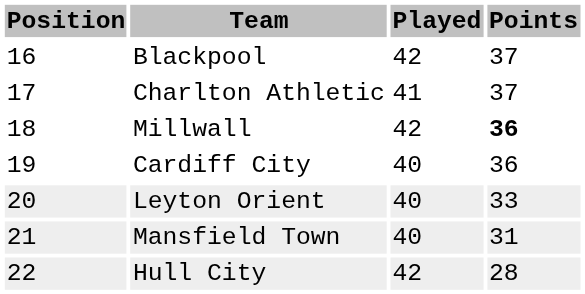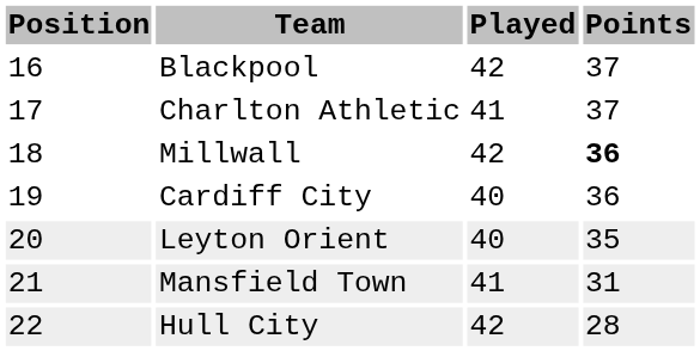 <table class="toccolours">
 <tr>
 <th bgcolor=silver>Position</th>
 <th bgcolor=silver>Team</th>
 <th bgcolor=silver>Played</th>
 <th bgcolor=silver>Points</th>
 </tr>
 <tr>
 <td>16</td>
 <td>Blackpool</td>
 <td>42</td>
 <td>37</td>
 </tr>
 <tr>
 <td>17</td>
 <td>Charlton Athletic</td>
 <td>41</td>
 <td>37</td>
 </tr>
 <tr>
 <td>18</td>
 <td>Millwall</td>
 <td>42</td>
 <td><strong>36</strong></td>
 </tr>
 <tr>
 <td>19</td>
 <td>Cardiff City</td>
 <td>40</td>
 <td>36</td>
 </tr>
 <tr bgcolor=#eeeeee>
 <td>20</td>
 <td>Leyton Orient</td>
 <td>40</td>
-<td>33</td>
+<td>35</td>
 </tr>
 <tr bgcolor=#eeeeee>
 <td>21</td>
 <td>Mansfield Town</td>
-<td>40</td>
+<td>41</td>
 <td>31</td>
 </tr>
 <tr bgcolor=#eeeeee>
 <td>22</td>
 <td>Hull City</td>
 <td>42</td>
 <td>28</td>
 </tr>
 </table>
